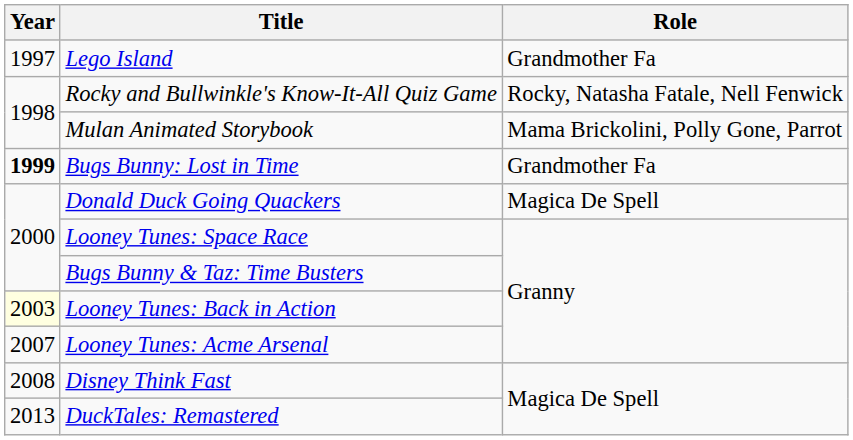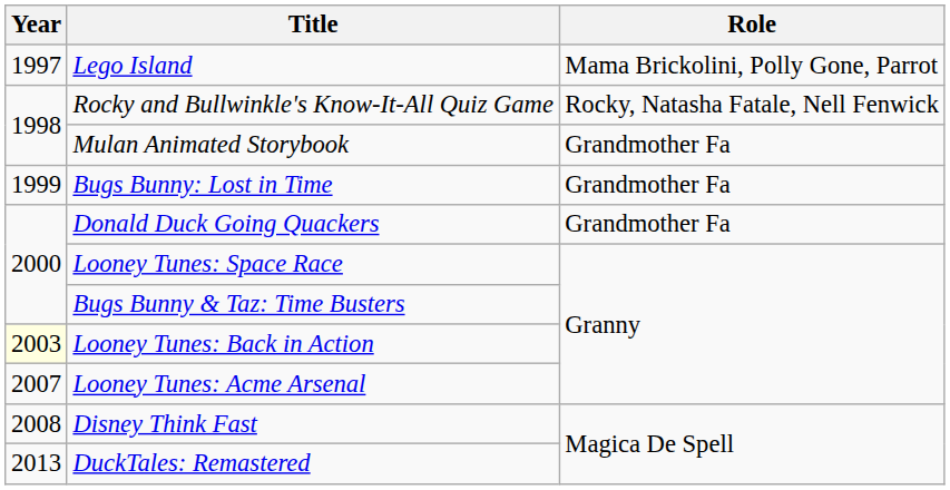 <table class="wikitable">
 <tr>
 <th>Year</th>
 <th>Title</th>
 <th>Role</th>
 </tr>
 <tr>
 <td>1997</td>
 <td><em><a href='#'>Lego Island</a></em></td>
-<td>Grandmother Fa</td>
+<td>Mama Brickolini, Polly Gone, Parrot</td>
 </tr>
 <tr>
 <td rowspan="2">1998</td>
 <td><em>Rocky and Bullwinkle's Know-It-All Quiz Game</em></td>
 <td>Rocky, Natasha Fatale, Nell Fenwick</td>
 </tr>
 <tr>
 <td><em>Mulan Animated Storybook</em></td>
-<td>Mama Brickolini, Polly Gone, Parrot</td>
+<td>Grandmother Fa</td>
 </tr>
 <tr>
-<td><strong>1999</strong></td>
+<td>1999</td>
 <td><em><a href='#'>Bugs Bunny: Lost in Time</a></em></td>
 <td>Grandmother Fa</td>
 </tr>
 <tr>
 <td rowspan="3">2000</td>
 <td><em><a href='#'>Donald Duck Going Quackers</a></em></td>
-<td>Magica De Spell</td>
+<td>Grandmother Fa</td>
 </tr>
 <tr>
 <td><em><a href='#'>Looney Tunes: Space Race</a></em></td>
 <td rowspan="4">Granny</td>
 </tr>
 <tr>
 <td><em><a href='#'>Bugs Bunny & Taz: Time Busters</a></em></td>
 </tr>
 <tr>
 <td style="background: lightyellow;">2003</td>
 <td><em><a href='#'>Looney Tunes: Back in Action</a></em></td>
 </tr>
 <tr>
 <td>2007</td>
 <td><em><a href='#'>Looney Tunes: Acme Arsenal</a></em></td>
 </tr>
 <tr>
 <td>2008</td>
 <td><em><a href='#'>Disney Think Fast</a></em></td>
 <td rowspan="2">Magica De Spell</td>
 </tr>
 <tr>
 <td>2013</td>
 <td><em><a href='#'>DuckTales: Remastered</a></em></td>
 </tr>
 </table>
